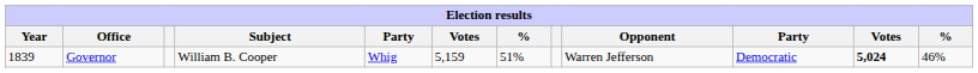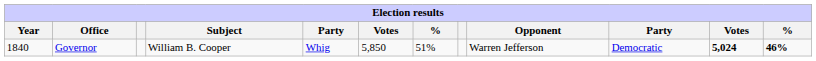 <table class=wikitable style="width: 94%" style="text-align: center;" align="center">
 <tr bgcolor=#cccccc>
 <th colspan=12 style="background: #ccccff;">Election results</th>
 </tr>
 <tr>
 <th><strong>Year</strong></th>
 <th><strong>Office</strong></th>
 <th></th>
 <th><strong>Subject</strong></th>
 <th><strong>Party</strong></th>
 <th><strong>Votes</strong></th>
 <th><strong>%</strong></th>
 <th></th>
 <th><strong>Opponent</strong></th>
 <th><strong>Party</strong></th>
 <th><strong>Votes</strong></th>
 <th><strong>%</strong></th>
 </tr>
 <tr>
-<td>1839</td>
+<td>1840</td>
 <td><a href='#'>Governor</a></td>
 <td></td>
 <td>William B. Cooper</td>
 <td><a href='#'>Whig</a></td>
-<td>5,159</td>
+<td>5,850</td>
 <td>51%</td>
 <td></td>
 <td>Warren Jefferson</td>
 <td><a href='#'>Democratic</a></td>
 <td><strong>5,024</strong></td>
-<td>46%</td>
+<td><strong>46%</strong></td>
 </tr>
 </table>
